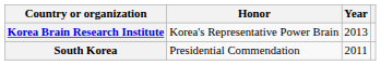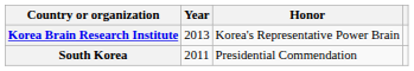 <table class="wikitable plainrowheaders sortable">
 <tr>
 <th scope="col">Country or organization</th>
+<th scope="col">Year</th>
 <th scope="col">Honor</th>
-<th scope="col">Year</th>
 <th scope="col" class="unsortable"></th>
 </tr>
 <tr>
 <th scope="row"><a href='#'>Korea Brain Research Institute</a></th>
+<td style="text-align:center">2013</td>
 <td>Korea's Representative Power Brain</td>
-<td style="text-align:center">2013</td>
 <td style="text-align:center"></td>
 </tr>
 <tr>
 <th scope="row">South Korea</th>
+<td style="text-align:center">2011</td>
 <td>Presidential Commendation</td>
-<td style="text-align:center">2011</td>
 <td style="text-align:center"></td>
 </tr>
 </table>
